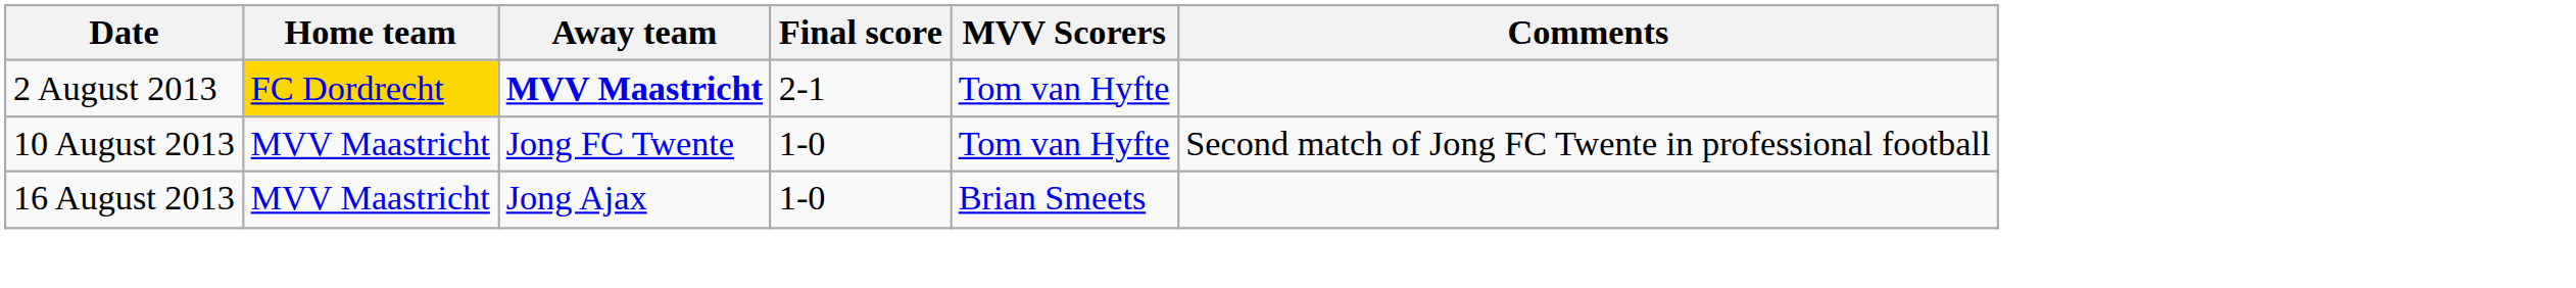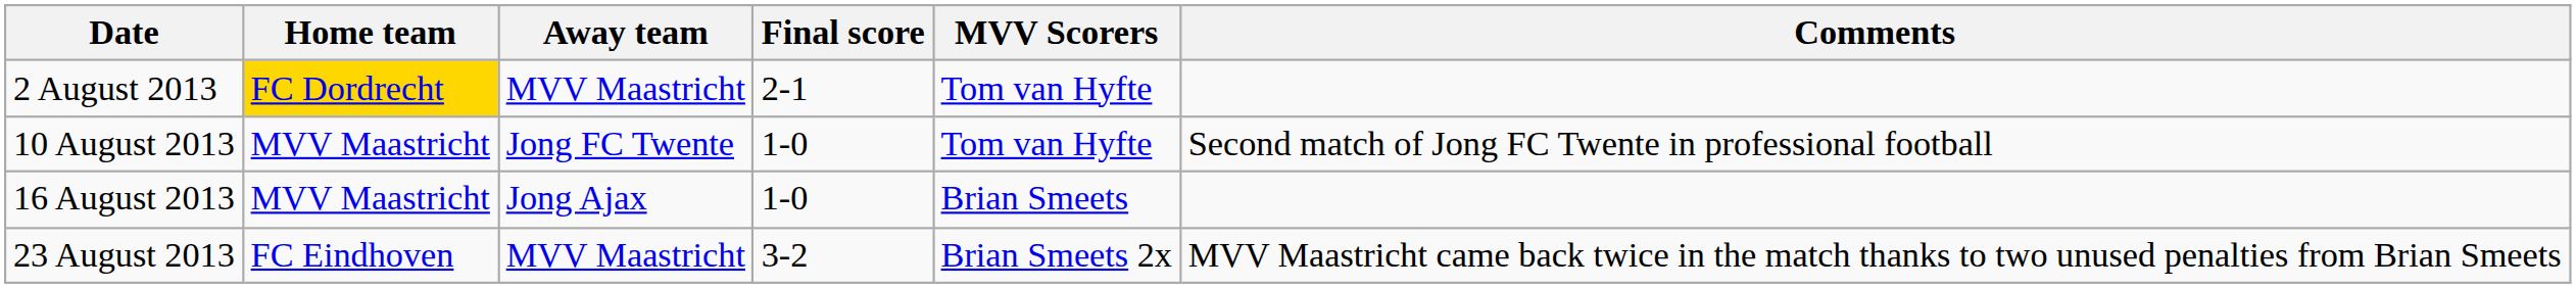 <table class="wikitable sortable">
 <tr>
 <th>Date</th>
 <th>Home team</th>
 <th>Away team</th>
 <th>Final score</th>
 <th>MVV Scorers</th>
 <th>Comments</th>
 </tr>
 <tr>
 <td>2 August 2013</td>
 <td style="background: gold;"><a href='#'>FC Dordrecht</a></td>
-<td><strong><a href='#'>MVV Maastricht</a></strong></td>
+<td><a href='#'>MVV Maastricht</a></td>
 <td>2-1</td>
 <td><a href='#'>Tom van Hyfte</a></td>
 <td></td>
 </tr>
 <tr>
 <td>10 August 2013</td>
 <td><a href='#'>MVV Maastricht</a></td>
 <td><a href='#'>Jong FC Twente</a></td>
 <td>1-0</td>
 <td><a href='#'>Tom van Hyfte</a></td>
 <td>Second match of Jong FC Twente in professional football</td>
 </tr>
 <tr>
 <td>16 August 2013</td>
 <td><a href='#'>MVV Maastricht</a></td>
 <td><a href='#'>Jong Ajax</a></td>
 <td>1-0</td>
 <td><a href='#'>Brian Smeets</a></td>
 <td></td>
 </tr>
+<tr>
+<td>23 August 2013</td>
+<td><a href='#'>FC Eindhoven</a></td>
+<td><a href='#'>MVV Maastricht</a></td>
+<td>3-2</td>
+<td><a href='#'>Brian Smeets</a> 2x</td>
+<td>MVV Maastricht came back twice in the match thanks to two unused penalties from Brian Smeets</td>
+</tr>
 </table>
